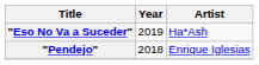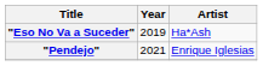 <table class="wikitable plainrowheaders sortable">
 <tr>
 <th>Title</th>
 <th>Year</th>
 <th>Artist</th>
 </tr>
 <tr>
 <th scope="row">"<a href='#'>Eso No Va a Suceder</a>"</th>
 <td>2019</td>
 <td><a href='#'>Ha*Ash</a></td>
 </tr>
 <tr>
 <th scope="row">"<a href='#'>Pendejo</a>"</th>
-<td>2018</td>
+<td>2021</td>
 <td><a href='#'>Enrique Iglesias</a></td>
 </tr>
 <tr>
 </tr>
 </table>
